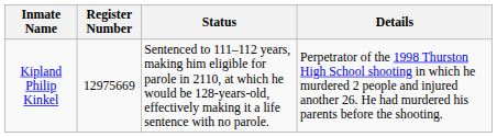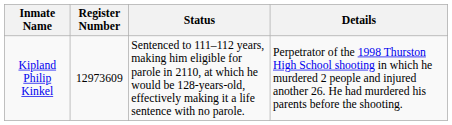 <table class="wikitable sortable">
 <tr>
 <th width=13%>Inmate Name</th>
 <th width=10%>Register Number</th>
 <th width=28%>Status</th>
 <th width=35%>Details</th>
 </tr>
 <tr>
 <td style="text-align:center;"><a href='#'>Kipland Philip Kinkel</a></td>
-<td style="text-align:center;">12975669</td>
+<td style="text-align:center;">12973609</td>
 <td>Sentenced to 111–112 years, making him eligible for parole in 2110, at which he would be 128-years-old, effectively making it a life sentence with no parole.</td>
 <td>Perpetrator of the <a href='#'>1998 Thurston High School shooting</a> in which he murdered 2 people and injured another 26. He had murdered his parents before the shooting.</td>
 </tr>
 </table>
